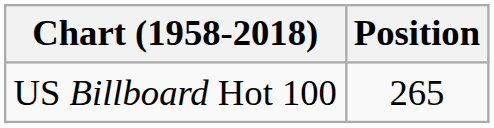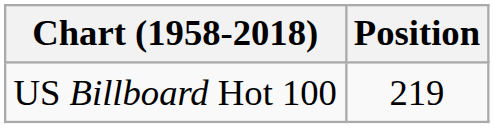 <table class="wikitable plainrowheaders">
 <tr>
 <th>Chart (1958-2018)</th>
 <th>Position</th>
 </tr>
 <tr>
 <td>US <em>Billboard</em> Hot 100</td>
-<td style="text-align:center;">265</td>
+<td style="text-align:center;">219</td>
 </tr>
 </table>
